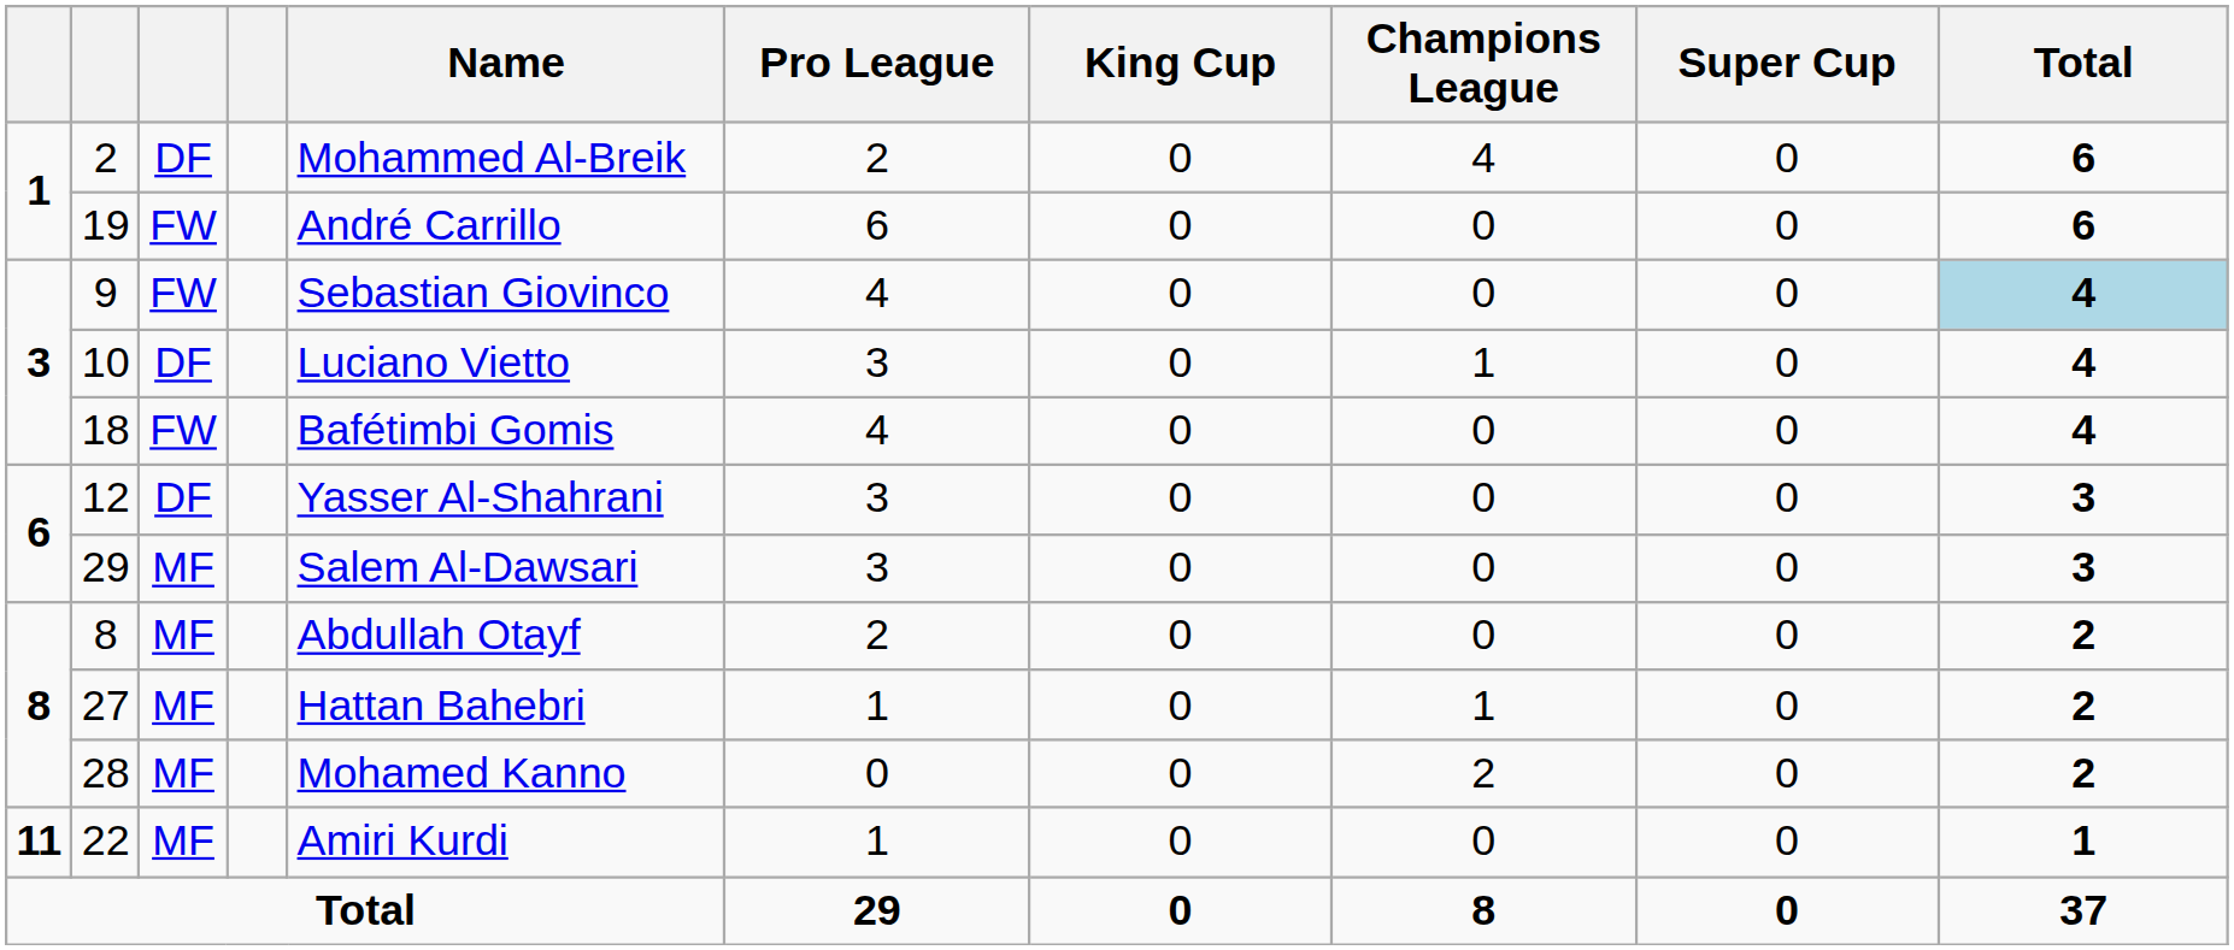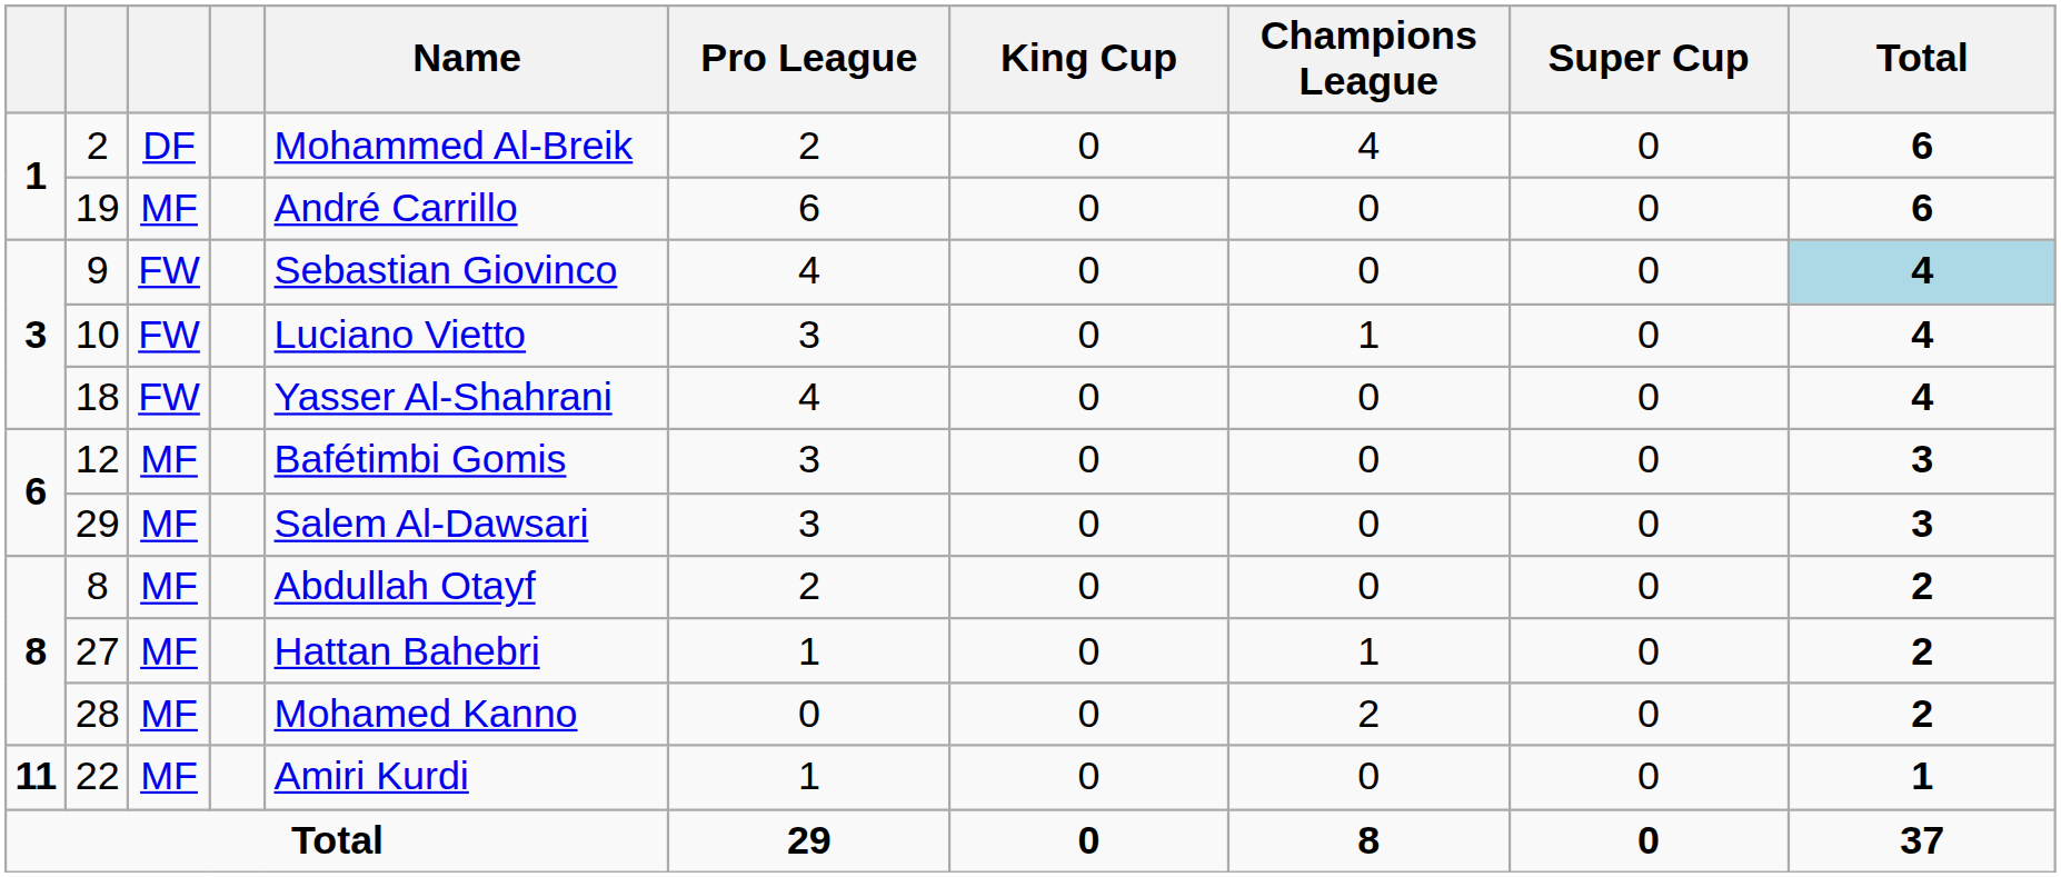 <table class="wikitable" style="text-align:center">
 <tr>
 <th width=15></th>
 <th width=15></th>
 <th width=15></th>
 <th width=15></th>
 <th width=155>Name</th>
 <th width=105>Pro League</th>
 <th width=105>King Cup</th>
 <th width=105>Champions League</th>
 <th width=105>Super Cup</th>
 <th width=100>Total</th>
 </tr>
 <tr>
 <td rowspan=2><strong>1</strong></td>
 <td>2</td>
 <td><a href='#'>DF</a></td>
 <td></td>
 <td align=left><a href='#'>Mohammed Al-Breik</a></td>
 <td>2</td>
 <td>0</td>
 <td>4</td>
 <td>0</td>
 <td><strong>6</strong></td>
 </tr>
 <tr>
 <td>19</td>
-<td><a href='#'>FW</a></td>
+<td><a href='#'>MF</a></td>
 <td></td>
 <td align=left><a href='#'>André Carrillo</a></td>
 <td>6</td>
 <td>0</td>
 <td>0</td>
 <td>0</td>
 <td><strong>6</strong></td>
 </tr>
 <tr>
 <td rowspan=3><strong>3</strong></td>
 <td>9</td>
 <td><a href='#'>FW</a></td>
 <td></td>
 <td align=left><a href='#'>Sebastian Giovinco</a></td>
 <td>4</td>
 <td>0</td>
 <td>0</td>
 <td>0</td>
 <td style="background: lightblue;"><strong>4</strong></td>
 </tr>
 <tr>
 <td>10</td>
-<td><a href='#'>DF</a></td>
+<td><a href='#'>FW</a></td>
 <td></td>
 <td align=left><a href='#'>Luciano Vietto</a></td>
 <td>3</td>
 <td>0</td>
 <td>1</td>
 <td>0</td>
 <td><strong>4</strong></td>
 </tr>
 <tr>
 <td>18</td>
 <td><a href='#'>FW</a></td>
 <td></td>
-<td align=left><a href='#'>Bafétimbi Gomis</a></td>
+<td align=left><a href='#'>Yasser Al-Shahrani</a></td>
 <td>4</td>
 <td>0</td>
 <td>0</td>
 <td>0</td>
 <td><strong>4</strong></td>
 </tr>
 <tr>
 <td rowspan=2><strong>6</strong></td>
 <td>12</td>
-<td><a href='#'>DF</a></td>
+<td><a href='#'>MF</a></td>
 <td></td>
-<td align=left><a href='#'>Yasser Al-Shahrani</a></td>
+<td align=left><a href='#'>Bafétimbi Gomis</a></td>
 <td>3</td>
 <td>0</td>
 <td>0</td>
 <td>0</td>
 <td><strong>3</strong></td>
 </tr>
 <tr>
 <td>29</td>
 <td><a href='#'>MF</a></td>
 <td></td>
 <td align=left><a href='#'>Salem Al-Dawsari</a></td>
 <td>3</td>
 <td>0</td>
 <td>0</td>
 <td>0</td>
 <td><strong>3</strong></td>
 </tr>
 <tr>
 <td rowspan=3><strong>8</strong></td>
 <td>8</td>
 <td><a href='#'>MF</a></td>
 <td></td>
 <td align=left><a href='#'>Abdullah Otayf</a></td>
 <td>2</td>
 <td>0</td>
 <td>0</td>
 <td>0</td>
 <td><strong>2</strong></td>
 </tr>
 <tr>
 <td>27</td>
 <td><a href='#'>MF</a></td>
 <td></td>
 <td align=left><a href='#'>Hattan Bahebri</a></td>
 <td>1</td>
 <td>0</td>
 <td>1</td>
 <td>0</td>
 <td><strong>2</strong></td>
 </tr>
 <tr>
 <td>28</td>
 <td><a href='#'>MF</a></td>
 <td></td>
 <td align=left><a href='#'>Mohamed Kanno</a></td>
 <td>0</td>
 <td>0</td>
 <td>2</td>
 <td>0</td>
 <td><strong>2</strong></td>
 </tr>
 <tr>
 <td><strong>11</strong></td>
 <td>22</td>
 <td><a href='#'>MF</a></td>
 <td></td>
 <td align=left><a href='#'>Amiri Kurdi</a></td>
 <td>1</td>
 <td>0</td>
 <td>0</td>
 <td>0</td>
 <td><strong>1</strong></td>
 </tr>
 <tr>
 <td colspan=5><strong>Total</strong></td>
 <td><strong>29</strong></td>
 <td><strong>0</strong></td>
 <td><strong>8</strong></td>
 <td><strong>0</strong></td>
 <td><strong>37</strong></td>
 </tr>
 </table>
